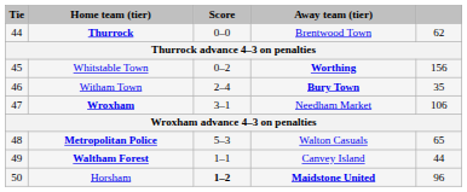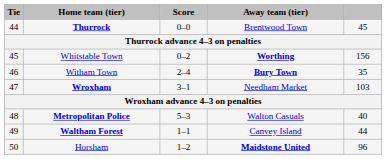 <table class="wikitable" style="width: 600px; background:WhiteSmoke; text-align:center; font-size:90%">
 <tr>
 <td scope="col" style="width:  5.00%; background:silver;"><strong>Tie</strong></td>
 <td scope="col" style="width: 36.25%; background:silver;"><strong>Home team (tier)</strong></td>
 <td scope="col" style="width: 12.50%; background:silver;"><strong>Score</strong></td>
 <td scope="col" style="width: 36.25%; background:silver;"><strong>Away team (tier)</strong></td>
 <td scope="col" style="width: 10.00%; background:silver;"><strong></strong></td>
 </tr>
 <tr>
 <td>44</td>
 <td><strong><a href='#'>Thurrock</a></strong></td>
 <td>0–0</td>
 <td><a href='#'>Brentwood Town</a></td>
-<td>62</td>
+<td>45</td>
 </tr>
 <tr>
 <th colspan="5">Thurrock advance 4–3 on penalties</th>
 </tr>
 <tr>
 <td>45</td>
 <td><a href='#'>Whitstable Town</a></td>
 <td>0–2</td>
 <td><strong><a href='#'>Worthing</a></strong></td>
 <td>156</td>
 </tr>
 <tr>
 <td>46</td>
 <td><a href='#'>Witham Town</a></td>
 <td>2–4</td>
 <td><strong><a href='#'>Bury Town</a></strong></td>
 <td>35</td>
 </tr>
 <tr>
 <td>47</td>
 <td><strong><a href='#'>Wroxham</a></strong></td>
 <td>3–1</td>
 <td><a href='#'>Needham Market</a></td>
-<td>106</td>
+<td>103</td>
 </tr>
 <tr>
 <th colspan="5">Wroxham advance 4–3 on penalties</th>
 </tr>
 <tr>
 <td>48</td>
 <td><strong><a href='#'>Metropolitan Police</a></strong></td>
 <td>5–3</td>
 <td><a href='#'>Walton Casuals</a></td>
-<td>65</td>
+<td>40</td>
 </tr>
 <tr>
 <td>49</td>
 <td><strong><a href='#'>Waltham Forest</a></strong></td>
 <td>1–1</td>
 <td><a href='#'>Canvey Island</a></td>
 <td>44</td>
 </tr>
 <tr>
 <td>50</td>
 <td><a href='#'>Horsham</a></td>
-<td><strong>1–2</strong></td>
+<td>1–2</td>
 <td><strong><a href='#'>Maidstone United</a></strong></td>
 <td>96</td>
 </tr>
 </table>
